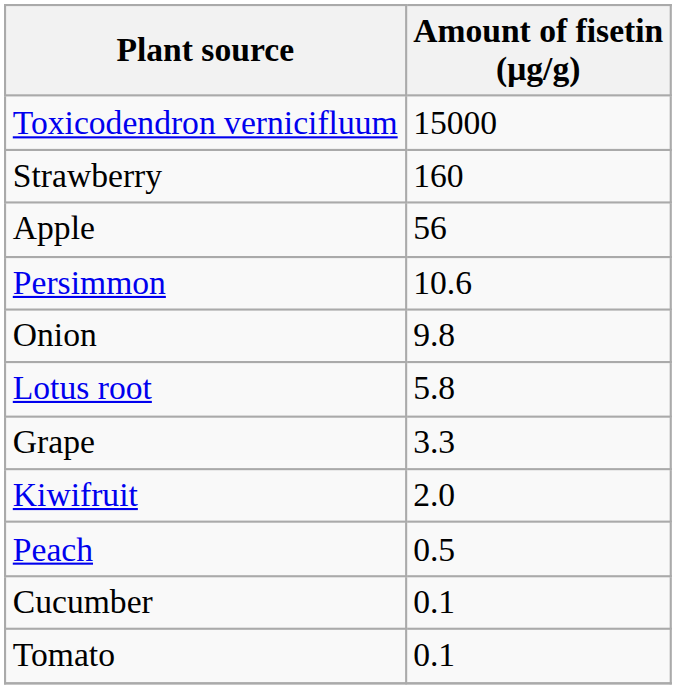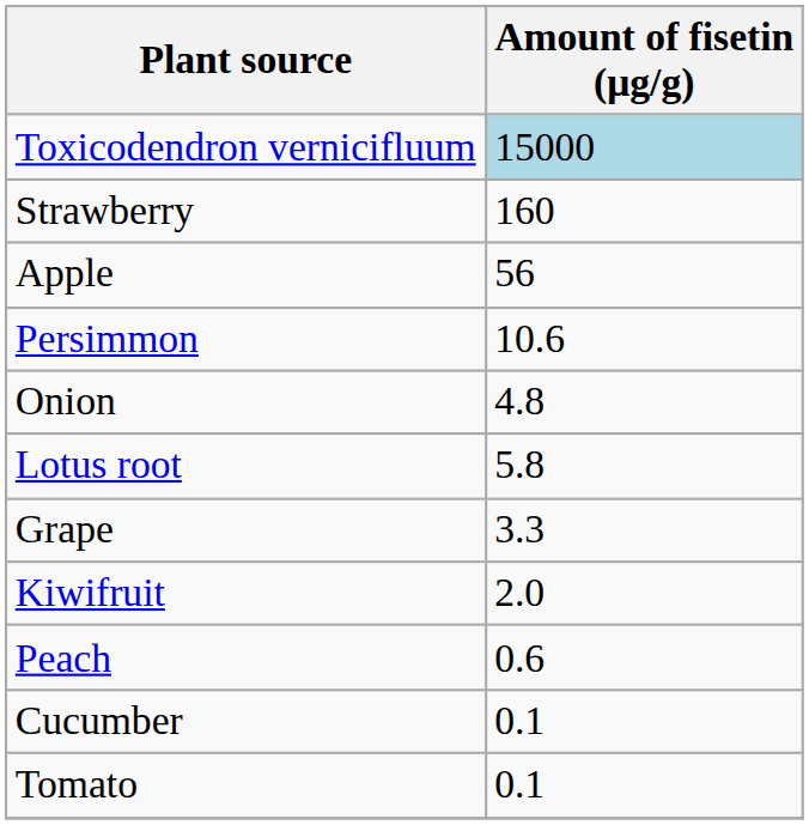 <table class="wikitable">
 <tr>
 <th>Plant source</th>
 <th>Amount of fisetin<br> (μg/g)</th>
 </tr>
 <tr>
 <td><a href='#'>Toxicodendron vernicifluum</a></td>
-<td>15000</td>
+<td style="background: lightblue;">15000</td>
 </tr>
 <tr>
 <td>Strawberry</td>
 <td>160</td>
 </tr>
 <tr>
 <td>Apple</td>
 <td>56</td>
 </tr>
 <tr>
 <td><a href='#'>Persimmon</a></td>
 <td>10.6</td>
 </tr>
 <tr>
 <td>Onion</td>
-<td>9.8</td>
+<td>4.8</td>
 </tr>
 <tr>
 <td><a href='#'>Lotus root</a></td>
 <td>5.8</td>
 </tr>
 <tr>
 <td>Grape</td>
 <td>3.3</td>
 </tr>
 <tr>
 <td><a href='#'>Kiwifruit</a></td>
 <td>2.0</td>
 </tr>
 <tr>
 <td><a href='#'>Peach</a></td>
-<td>0.5</td>
+<td>0.6</td>
 </tr>
 <tr>
 <td>Cucumber</td>
 <td>0.1</td>
 </tr>
 <tr>
 <td>Tomato</td>
 <td>0.1</td>
 </tr>
 <tr>
 </tr>
 </table>
